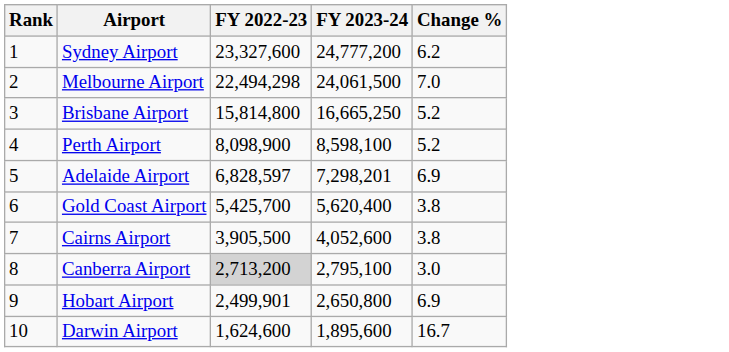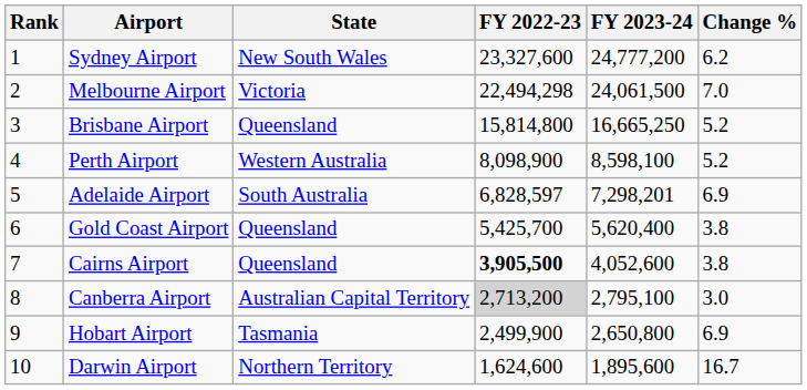 <table class="wikitable sortable" style="font-size: 90%" width= align=>
 <tr bgcolor=lightgrey>
 <th>Rank</th>
 <th>Airport</th>
+<th>State</th>
 <th>FY 2022-23</th>
 <th>FY 2023-24</th>
 <th>Change %</th>
 </tr>
 <tr>
 <td>1</td>
 <td><a href='#'>Sydney Airport</a></td>
+<td> <a href='#'>New South Wales</a></td>
 <td>23,327,600</td>
 <td>24,777,200</td>
 <td>6.2</td>
 </tr>
 <tr>
 <td>2</td>
 <td><a href='#'>Melbourne Airport</a></td>
+<td> <a href='#'>Victoria</a></td>
 <td>22,494,298</td>
 <td>24,061,500</td>
 <td>7.0</td>
 </tr>
 <tr>
 <td>3</td>
 <td><a href='#'>Brisbane Airport</a></td>
+<td> <a href='#'>Queensland</a></td>
 <td>15,814,800</td>
 <td>16,665,250</td>
 <td>5.2</td>
 </tr>
 <tr>
 <td>4</td>
 <td><a href='#'>Perth Airport</a></td>
+<td> <a href='#'>Western Australia</a></td>
 <td>8,098,900</td>
 <td>8,598,100</td>
 <td>5.2</td>
 </tr>
 <tr>
 <td>5</td>
 <td><a href='#'>Adelaide Airport</a></td>
+<td> <a href='#'>South Australia</a></td>
 <td>6,828,597</td>
 <td>7,298,201</td>
 <td>6.9</td>
 </tr>
 <tr>
 <td>6</td>
 <td><a href='#'>Gold Coast Airport</a></td>
+<td> <a href='#'>Queensland</a></td>
 <td>5,425,700</td>
 <td>5,620,400</td>
 <td>3.8</td>
 </tr>
 <tr>
 <td>7</td>
 <td><a href='#'>Cairns Airport</a></td>
-<td>3,905,500</td>
+<td> <a href='#'>Queensland</a></td>
+<td><strong>3,905,500</strong></td>
 <td>4,052,600</td>
 <td>3.8</td>
 </tr>
 <tr>
 <td>8</td>
 <td><a href='#'>Canberra Airport</a></td>
+<td> <a href='#'>Australian Capital Territory</a></td>
 <td style="background: lightgrey;">2,713,200</td>
 <td>2,795,100</td>
 <td>3.0</td>
 </tr>
 <tr>
 <td>9</td>
 <td><a href='#'>Hobart Airport</a></td>
-<td>2,499,901</td>
+<td> <a href='#'>Tasmania</a></td>
+<td>2,499,900</td>
 <td>2,650,800</td>
 <td>6.9</td>
 </tr>
 <tr>
 <td>10</td>
 <td><a href='#'>Darwin Airport</a></td>
+<td> <a href='#'>Northern Territory</a></td>
 <td>1,624,600</td>
 <td>1,895,600</td>
 <td>16.7</td>
 </tr>
 </table>
